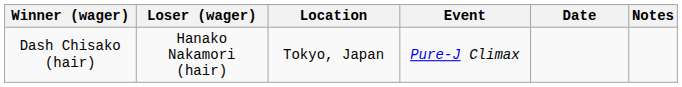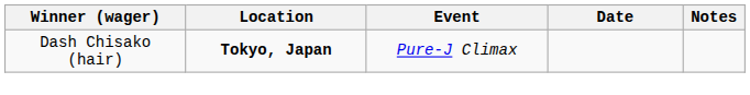 <table class="wikitable sortable" width=100% style="text-align: center">
 <tr>
 <th width=20% scope="col">Winner (wager)</th>
-<th width=20% scope="col">Loser (wager)</th>
 <th width=20% scope="col">Location</th>
 <th width=20% scope="col">Event</th>
 <th width=15% scope="col">Date</th>
 <th class="unsortable" width=5% scope="col">Notes</th>
 </tr>
 <tr>
 <td>Dash Chisako (hair)</td>
-<td>Hanako Nakamori (hair)</td>
-<td>Tokyo, Japan</td>
+<td><strong>Tokyo, Japan</strong></td>
 <td><em><a href='#'>Pure-J</a> Climax</em></td>
 <td></td>
 <td></td>
 </tr>
 </table>
